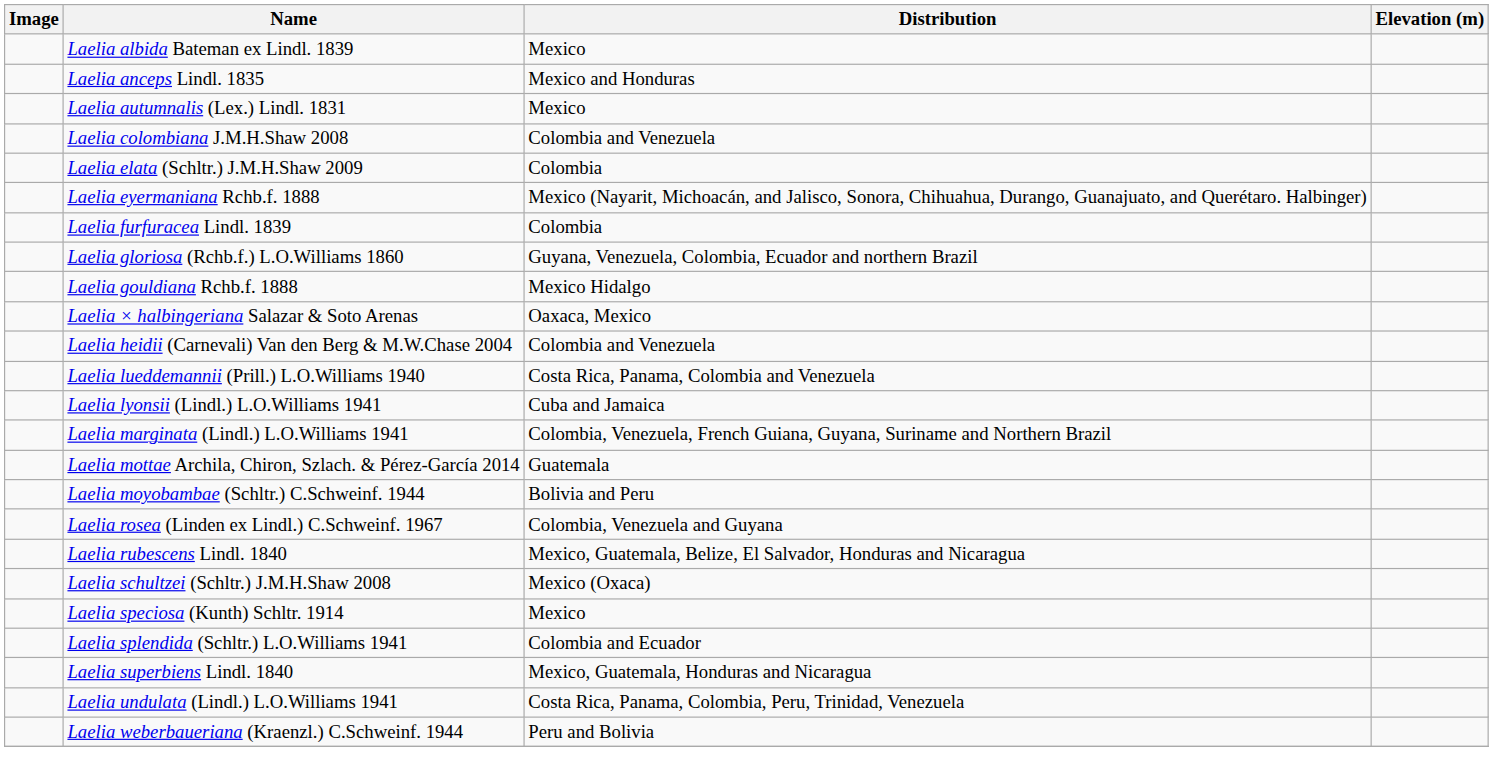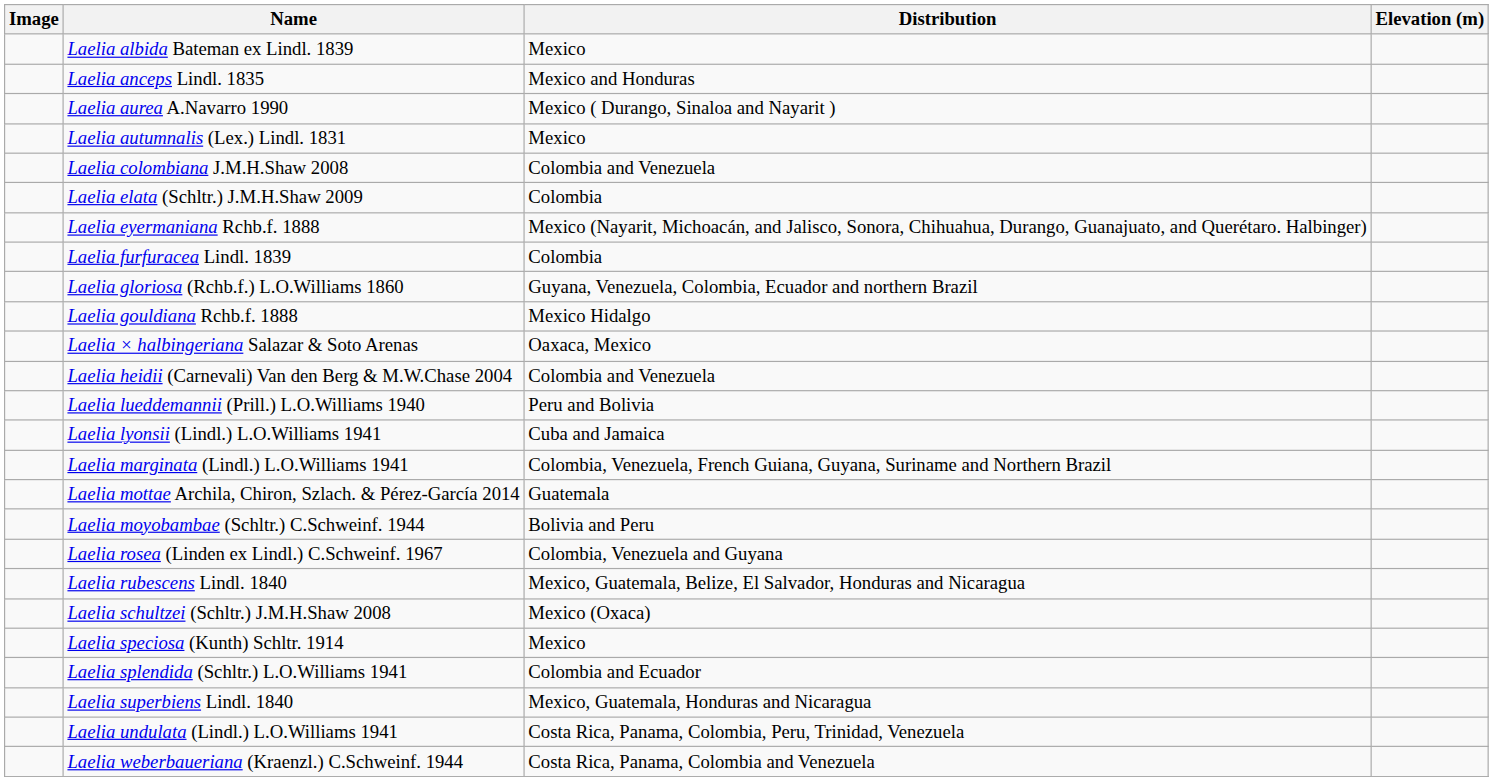 <table class="wikitable collapsible">
 <tr>
 <th>Image</th>
 <th>Name</th>
 <th>Distribution</th>
 <th>Elevation (m)</th>
 </tr>
 <tr>
 <td></td>
 <td><em><a href='#'>Laelia albida</a></em> Bateman ex Lindl. 1839</td>
 <td>Mexico</td>
 <td></td>
 </tr>
 <tr>
 <td></td>
 <td><em><a href='#'>Laelia anceps</a></em> Lindl.  1835</td>
 <td>Mexico and Honduras</td>
+<td></td>
+</tr>
+<tr>
+<td></td>
+<td><em><a href='#'>Laelia aurea</a></em> A.Navarro 1990</td>
+<td>Mexico ( Durango, Sinaloa and Nayarit )</td>
 <td></td>
 </tr>
 <tr>
 <td></td>
 <td><em><a href='#'>Laelia autumnalis</a></em> (Lex.) Lindl. 1831</td>
 <td>Mexico</td>
 <td></td>
 </tr>
 <tr>
 <td></td>
 <td><em><a href='#'>Laelia colombiana</a></em> J.M.H.Shaw 2008</td>
 <td>Colombia and Venezuela</td>
 <td></td>
 </tr>
 <tr>
 <td></td>
 <td><em><a href='#'>Laelia elata</a></em> (Schltr.) J.M.H.Shaw 2009</td>
 <td>Colombia</td>
 <td></td>
 </tr>
 <tr>
 <td></td>
 <td><em><a href='#'>Laelia eyermaniana</a></em> Rchb.f.  1888</td>
 <td>Mexico (Nayarit, Michoacán, and Jalisco, Sonora, Chihuahua, Durango, Guanajuato, and Querétaro. Halbinger)</td>
 <td></td>
 </tr>
 <tr>
 <td></td>
 <td><em><a href='#'>Laelia furfuracea</a></em> Lindl. 1839</td>
 <td>Colombia</td>
 <td></td>
 </tr>
 <tr>
 <td></td>
 <td><em><a href='#'>Laelia gloriosa</a> </em>(Rchb.f.) L.O.Williams 1860</td>
 <td>Guyana, Venezuela, Colombia, Ecuador and northern Brazil</td>
 <td></td>
 </tr>
 <tr>
 <td></td>
 <td><em><a href='#'>Laelia gouldiana</a></em> Rchb.f. 1888</td>
 <td>Mexico Hidalgo</td>
 <td></td>
 </tr>
 <tr>
 <td></td>
 <td><em><a href='#'>Laelia × halbingeriana</a></em> Salazar & Soto Arenas</td>
 <td>Oaxaca, Mexico</td>
 <td></td>
 </tr>
 <tr>
 <td></td>
 <td><em><a href='#'>Laelia heidii</a></em> (Carnevali) Van den Berg & M.W.Chase 2004</td>
 <td>Colombia and Venezuela</td>
 <td></td>
 </tr>
 <tr>
 <td></td>
 <td><em><a href='#'>Laelia lueddemannii</a></em> (Prill.) L.O.Williams 1940</td>
-<td>Costa Rica, Panama, Colombia and Venezuela</td>
+<td>Peru and Bolivia</td>
 <td></td>
 </tr>
 <tr>
 <td></td>
 <td><em><a href='#'>Laelia lyonsii</a></em> (Lindl.) L.O.Williams 1941</td>
 <td>Cuba and Jamaica</td>
 <td></td>
 </tr>
 <tr>
 <td></td>
 <td><em><a href='#'>Laelia marginata</a></em> (Lindl.) L.O.Williams 1941</td>
 <td>Colombia, Venezuela, French Guiana, Guyana, Suriname and Northern Brazil</td>
 <td></td>
 </tr>
 <tr>
 <td></td>
 <td><em><a href='#'>Laelia mottae</a></em> Archila, Chiron, Szlach. & Pérez-García 2014</td>
 <td>Guatemala</td>
 <td></td>
 </tr>
 <tr>
 <td></td>
 <td><em><a href='#'>Laelia moyobambae</a></em> (Schltr.) C.Schweinf. 1944</td>
 <td>Bolivia and Peru</td>
 <td></td>
 </tr>
 <tr>
 <td></td>
 <td><em><a href='#'>Laelia rosea</a></em> (Linden ex Lindl.) C.Schweinf. 1967</td>
 <td>Colombia, Venezuela and Guyana</td>
 <td></td>
 </tr>
 <tr>
 <td></td>
 <td><em><a href='#'>Laelia rubescens</a></em> Lindl. 1840</td>
 <td>Mexico, Guatemala, Belize, El Salvador, Honduras and Nicaragua</td>
 <td></td>
 </tr>
 <tr>
 <td></td>
 <td><em><a href='#'>Laelia schultzei</a></em> (Schltr.) J.M.H.Shaw 2008</td>
 <td>Mexico (Oxaca)</td>
 <td></td>
 </tr>
 <tr>
 <td></td>
 <td><em><a href='#'>Laelia speciosa</a></em> (Kunth) Schltr. 1914</td>
 <td>Mexico</td>
 <td></td>
 </tr>
 <tr>
 <td></td>
 <td><em><a href='#'>Laelia splendida</a></em> (Schltr.) L.O.Williams 1941</td>
 <td>Colombia and Ecuador</td>
 <td></td>
 </tr>
 <tr>
 <td></td>
 <td><em><a href='#'>Laelia superbiens</a></em> Lindl. 1840</td>
 <td>Mexico, Guatemala, Honduras and Nicaragua</td>
 <td></td>
 </tr>
 <tr>
 <td></td>
 <td><em><a href='#'>Laelia undulata</a></em> (Lindl.) L.O.Williams 1941</td>
 <td>Costa Rica, Panama, Colombia, Peru, Trinidad, Venezuela</td>
 <td></td>
 </tr>
 <tr>
 <td></td>
 <td><em><a href='#'>Laelia weberbaueriana</a></em> (Kraenzl.) C.Schweinf. 1944</td>
-<td>Peru and Bolivia</td>
+<td>Costa Rica, Panama, Colombia and Venezuela</td>
 <td></td>
 </tr>
 <tr>
 </tr>
 </table>
